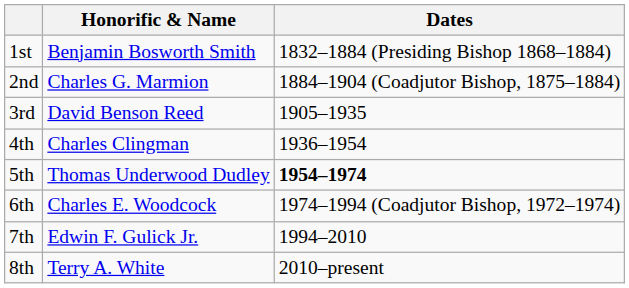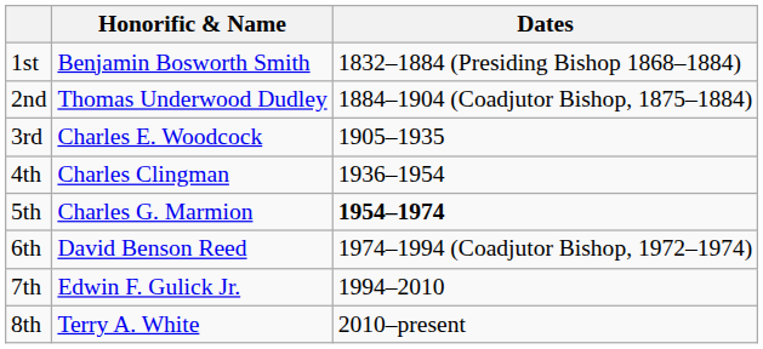 <table class="wikitable">
 <tr>
 <th></th>
 <th>Honorific & Name</th>
 <th>Dates</th>
 </tr>
 <tr>
 <td>1st</td>
 <td><a href='#'>Benjamin Bosworth Smith</a></td>
 <td>1832–1884 (Presiding Bishop 1868–1884)</td>
 </tr>
 <tr>
 <td>2nd</td>
-<td><a href='#'>Charles G. Marmion</a></td>
+<td><a href='#'>Thomas Underwood Dudley</a></td>
 <td>1884–1904 (Coadjutor Bishop, 1875–1884)</td>
 </tr>
 <tr>
 <td>3rd</td>
-<td><a href='#'>David Benson Reed</a></td>
+<td><a href='#'>Charles E. Woodcock</a></td>
 <td>1905–1935</td>
 </tr>
 <tr>
 <td>4th</td>
 <td><a href='#'>Charles Clingman</a></td>
 <td>1936–1954</td>
 </tr>
 <tr>
 <td>5th</td>
-<td><a href='#'>Thomas Underwood Dudley</a></td>
+<td><a href='#'>Charles G. Marmion</a></td>
 <td><strong>1954–1974</strong></td>
 </tr>
 <tr>
 <td>6th</td>
-<td><a href='#'>Charles E. Woodcock</a></td>
+<td><a href='#'>David Benson Reed</a></td>
 <td>1974–1994 (Coadjutor Bishop, 1972–1974)</td>
 </tr>
 <tr>
 <td>7th</td>
 <td><a href='#'>Edwin F. Gulick Jr.</a></td>
 <td>1994–2010</td>
 </tr>
 <tr>
 <td>8th</td>
 <td><a href='#'>Terry A. White</a></td>
 <td>2010–present</td>
 </tr>
 </table>
